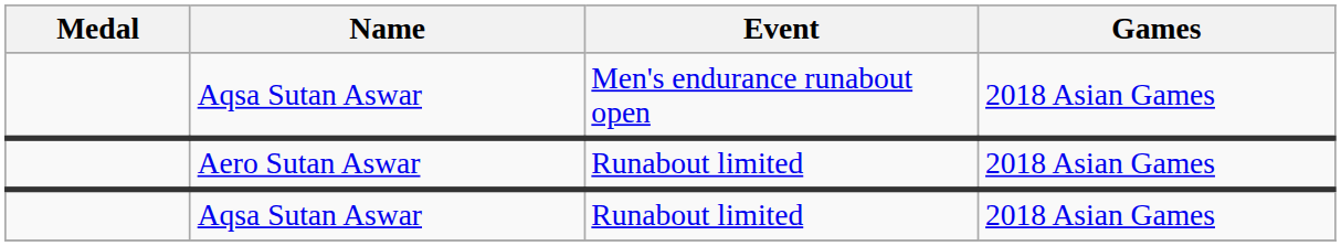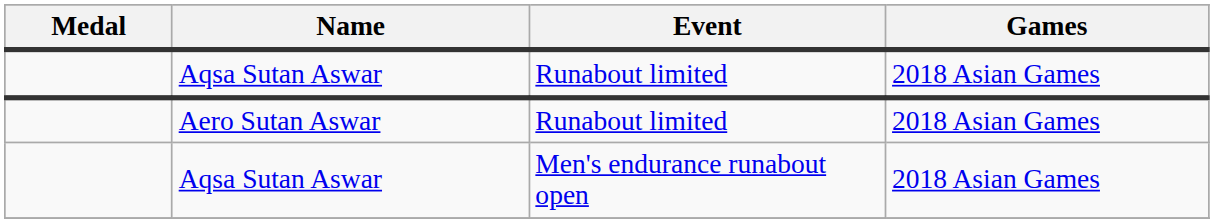 <table class="wikitable sortable" style="font-size:100%">
 <tr>
 <th width="90">Medal</th>
 <th width="200">Name</th>
 <th width="200">Event</th>
 <th width="180">Games</th>
 </tr>
-<tr>
+<tr style="border-top: 3px solid #333333;">
 <td></td>
 <td><a href='#'>Aqsa Sutan Aswar</a></td>
-<td><a href='#'>Men's endurance runabout open</a></td>
+<td><a href='#'>Runabout limited</a></td>
 <td><a href='#'>2018 Asian Games</a></td>
 </tr>
 <tr style="border-top: 3px solid #333333;">
 <td></td>
 <td><a href='#'>Aero Sutan Aswar</a></td>
 <td><a href='#'>Runabout limited</a></td>
 <td><a href='#'>2018 Asian Games</a></td>
 </tr>
-<tr style="border-top: 3px solid #333333;">
+<tr>
 <td></td>
 <td><a href='#'>Aqsa Sutan Aswar</a></td>
-<td><a href='#'>Runabout limited</a></td>
+<td><a href='#'>Men's endurance runabout open</a></td>
 <td><a href='#'>2018 Asian Games</a></td>
 </tr>
 <tr>
 </tr>
 </table>
